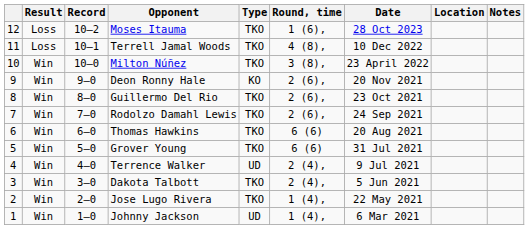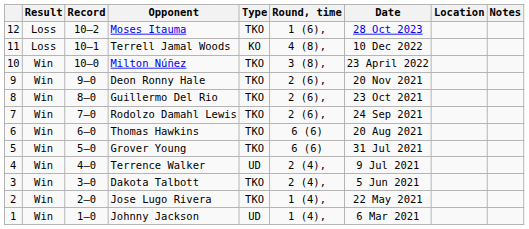 <table class="wikitable" style="text-align:center; font-size:95%">
 <tr>
 <th></th>
 <th>Result</th>
 <th>Record</th>
 <th>Opponent</th>
 <th>Type</th>
 <th>Round, time</th>
 <th>Date</th>
 <th>Location</th>
 <th>Notes</th>
 </tr>
 <tr>
 <td>12</td>
 <td>Loss</td>
 <td>10–2</td>
 <td style="text-align:left;"><a href='#'>Moses Itauma</a></td>
 <td>TKO</td>
 <td>1 (6), </td>
 <td><a href='#'>28 Oct 2023</a></td>
 <td style="text-align:left;"></td>
 <td></td>
 </tr>
 <tr>
 <td>11</td>
 <td>Loss</td>
 <td>10–1</td>
 <td style="text-align:left;">Terrell Jamal Woods</td>
-<td>TKO</td>
+<td>KO</td>
 <td>4 (8), </td>
 <td>10 Dec 2022</td>
 <td style="text-align:left;"></td>
 <td></td>
 </tr>
 <tr>
 <td>10</td>
 <td>Win</td>
 <td>10–0</td>
 <td style="text-align:left;"><a href='#'>Milton Núñez</a></td>
 <td>TKO</td>
 <td>3 (8), </td>
 <td>23 April 2022</td>
 <td style="text-align:left;"></td>
 <td></td>
 </tr>
 <tr>
 <td>9</td>
 <td>Win</td>
 <td>9–0</td>
 <td style="text-align:left;">Deon Ronny Hale</td>
-<td>KO</td>
+<td>TKO</td>
 <td>2 (6), </td>
 <td>20 Nov 2021</td>
 <td style="text-align:left;"></td>
 <td></td>
 </tr>
 <tr>
 <td>8</td>
 <td>Win</td>
 <td>8–0</td>
 <td style="text-align:left;">Guillermo Del Rio</td>
 <td>TKO</td>
 <td>2 (6), </td>
 <td>23 Oct 2021</td>
 <td style="text-align:left;"></td>
 <td></td>
 </tr>
 <tr>
 <td>7</td>
 <td>Win</td>
 <td>7–0</td>
 <td style="text-align:left;">Rodolzo Damahl Lewis</td>
 <td>TKO</td>
 <td>2 (6), </td>
 <td>24 Sep 2021</td>
 <td style="text-align:left;"></td>
 <td></td>
 </tr>
 <tr>
 <td>6</td>
 <td>Win</td>
 <td>6–0</td>
 <td style="text-align:left;">Thomas Hawkins</td>
 <td>TKO</td>
 <td>6 (6)</td>
 <td>20 Aug 2021</td>
 <td style="text-align:left;"></td>
 <td></td>
 </tr>
 <tr>
 <td>5</td>
 <td>Win</td>
 <td>5–0</td>
 <td style="text-align:left;">Grover Young</td>
 <td>TKO</td>
 <td>6 (6)</td>
 <td>31 Jul 2021</td>
 <td style="text-align:left;"></td>
 <td></td>
 </tr>
 <tr>
 <td>4</td>
 <td>Win</td>
 <td>4–0</td>
 <td style="text-align:left;">Terrence Walker</td>
 <td>UD</td>
 <td>2 (4), </td>
 <td>9 Jul 2021</td>
 <td style="text-align:left;"></td>
 <td></td>
 </tr>
 <tr>
 <td>3</td>
 <td>Win</td>
 <td>3–0</td>
 <td style="text-align:left;">Dakota Talbott</td>
 <td>TKO</td>
 <td>2 (4), </td>
 <td>5 Jun 2021</td>
 <td style="text-align:left;"></td>
 <td></td>
 </tr>
 <tr>
 <td>2</td>
 <td>Win</td>
 <td>2–0</td>
 <td style="text-align:left;">Jose Lugo Rivera</td>
 <td>TKO</td>
 <td>1 (4), </td>
 <td>22 May 2021</td>
 <td style="text-align:left;"></td>
 <td></td>
 </tr>
 <tr>
 <td>1</td>
 <td>Win</td>
 <td>1–0</td>
 <td style="text-align:left;">Johnny Jackson</td>
 <td>UD</td>
 <td>1 (4), </td>
 <td>6 Mar 2021</td>
 <td style="text-align:left;"></td>
 <td></td>
 </tr>
 </table>
